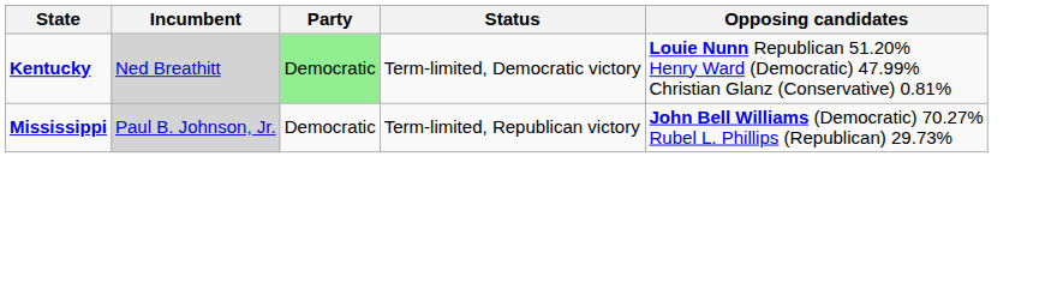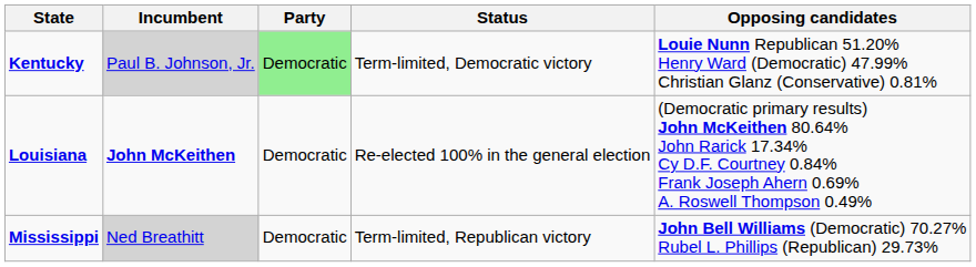 <table class="wikitable">
 <tr>
 <th>State</th>
 <th>Incumbent</th>
 <th>Party</th>
 <th>Status</th>
 <th>Opposing candidates</th>
 </tr>
 <tr>
 <td><strong><a href='#'>Kentucky</a></strong></td>
-<td bgcolor="lightgrey"><a href='#'>Ned Breathitt</a></td>
+<td bgcolor="lightgrey"><a href='#'>Paul B. Johnson, Jr.</a></td>
 <td style="background: lightgreen;">Democratic</td>
 <td>Term-limited, Democratic victory</td>
 <td><strong><a href='#'>Louie Nunn</a></strong> Republican 51.20%<br> <a href='#'>Henry Ward</a> (Democratic) 47.99%<br> Christian Glanz (Conservative) 0.81%<br></td>
 </tr>
 <tr>
+<td><strong><a href='#'>Louisiana</a></strong></td>
+<td><strong><a href='#'>John McKeithen</a></strong></td>
+<td>Democratic</td>
+<td>Re-elected 100% in the general election</td>
+<td>(Democratic primary results)<br> <strong><a href='#'>John McKeithen</a></strong> 80.64%<br> <a href='#'>John Rarick</a> 17.34%<br> <a href='#'>Cy D.F. Courtney</a> 0.84%<br> <a href='#'>Frank Joseph Ahern</a> 0.69%<br> <a href='#'>A. Roswell Thompson</a> 0.49%<br></td>
+</tr>
+<tr>
 <td><strong><a href='#'>Mississippi</a></strong></td>
-<td bgcolor="lightgrey"><a href='#'>Paul B. Johnson, Jr.</a></td>
+<td bgcolor="lightgrey"><a href='#'>Ned Breathitt</a></td>
 <td>Democratic</td>
 <td>Term-limited, Republican victory</td>
 <td><strong><a href='#'>John Bell Williams</a></strong> (Democratic) 70.27%<br> <a href='#'>Rubel L. Phillips</a> (Republican) 29.73%<br></td>
 </tr>
 </table>
